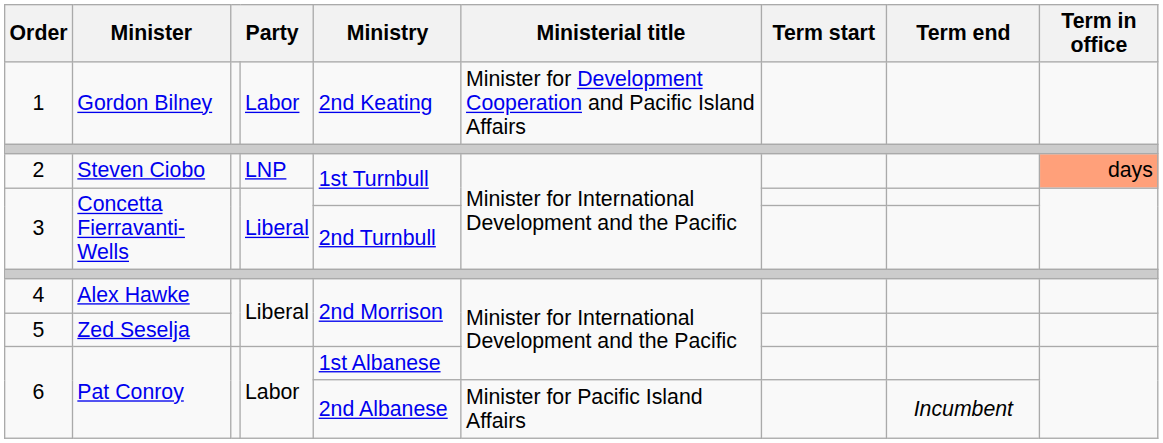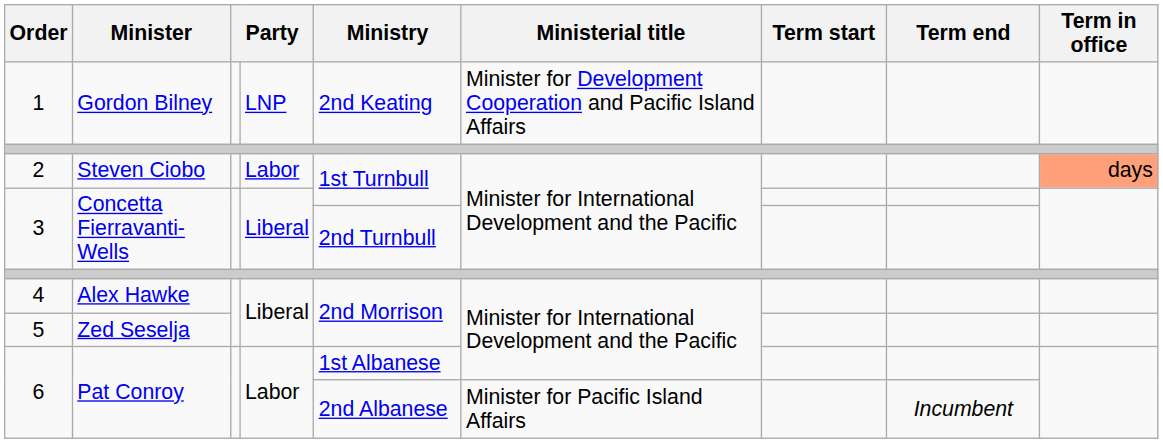 <table class="wikitable">
 <tr>
 <th width=5>Order</th>
 <th width=150>Minister</th>
 <th width=75 colspan=2>Party</th>
 <th width=150>Ministry</th>
 <th width=375>Ministerial title</th>
 <th width=150>Term start</th>
 <th width=150>Term end</th>
 <th width=130>Term in office</th>
 </tr>
 <tr>
 <td align=center>1</td>
 <td><a href='#'>Gordon Bilney</a></td>
 <td></td>
-<td><a href='#'>Labor</a></td>
+<td><a href='#'>LNP</a></td>
 <td><a href='#'>2nd Keating</a></td>
 <td>Minister for <a href='#'>Development Cooperation</a> and Pacific Island Affairs</td>
 <td align=center></td>
 <td align=center></td>
 <td align=right><strong></strong></td>
 </tr>
 <tr>
 <th colspan=9 style="background: #cccccc;"></th>
 </tr>
 <tr>
 <td align=center>2</td>
 <td><a href='#'>Steven Ciobo</a></td>
 <td></td>
-<td><a href='#'>LNP</a></td>
+<td><a href='#'>Labor</a></td>
 <td rowspan=2><a href='#'>1st Turnbull</a></td>
 <td rowspan=3>Minister for International Development and the Pacific</td>
 <td align=center></td>
 <td align=center></td>
 <td align=right style="background: lightsalmon;"> days</td>
 </tr>
 <tr>
 <td align=center rowspan=2>3</td>
 <td rowspan=2><a href='#'>Concetta Fierravanti-Wells</a></td>
 <td rowspan=2 ></td>
 <td rowspan=2><a href='#'>Liberal</a></td>
 <td align=center></td>
 <td align=center></td>
 <td align=right rowspan=2></td>
 </tr>
 <tr>
 <td><a href='#'>2nd Turnbull</a></td>
 <td align=center></td>
 <td align=center></td>
 </tr>
 <tr>
 <th colspan=9 style="background: #cccccc;"></th>
 </tr>
 <tr>
 <td align=center>4</td>
 <td><a href='#'>Alex Hawke</a></td>
 <td rowspan=2 ></td>
 <td rowspan=2>Liberal</td>
 <td rowspan=2><a href='#'>2nd Morrison</a></td>
 <td rowspan=3>Minister for International Development and the Pacific</td>
 <td align=center></td>
 <td align=center></td>
 <td align=right></td>
 </tr>
 <tr>
 <td align=center>5</td>
 <td><a href='#'>Zed Seselja</a></td>
 <td align=center></td>
 <td align=center></td>
 <td align=right></td>
 </tr>
 <tr>
 <td align=center rowspan=2>6</td>
 <td rowspan=2><a href='#'>Pat Conroy</a></td>
 <td rowspan=2 ></td>
 <td rowspan=2>Labor</td>
 <td><a href='#'>1st Albanese</a></td>
 <td align=center></td>
 <td align=center></td>
 <td align=right rowspan=2></td>
 </tr>
 <tr>
 <td><a href='#'>2nd Albanese</a></td>
 <td>Minister for Pacific Island Affairs</td>
 <td align=center></td>
 <td align=center><em>Incumbent</em></td>
 </tr>
 </table>
